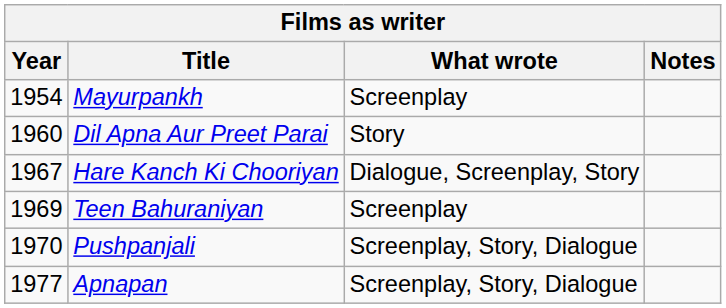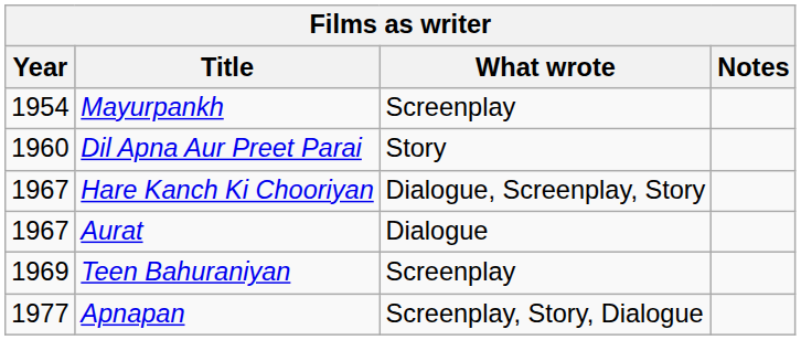 <table class="wikitable">
 <tr>
 <th colspan="4" scope="col"><strong>Films as writer</strong></th>
 </tr>
 <tr>
 <th>Year</th>
 <th>Title</th>
 <th>What wrote</th>
 <th>Notes</th>
 </tr>
 <tr>
 <td>1954</td>
 <td><em><a href='#'>Mayurpankh</a></em></td>
 <td>Screenplay</td>
 <td></td>
 </tr>
 <tr>
 <td>1960</td>
 <td><em><a href='#'>Dil Apna Aur Preet Parai</a></em></td>
 <td>Story</td>
 <td></td>
 </tr>
 <tr>
 <td>1967</td>
 <td><em><a href='#'>Hare Kanch Ki Chooriyan</a></em></td>
 <td>Dialogue, Screenplay, Story</td>
 <td></td>
 </tr>
 <tr>
+<td>1967</td>
+<td><em><a href='#'>Aurat</a></em></td>
+<td>Dialogue</td>
+<td></td>
+</tr>
+<tr>
 <td>1969</td>
 <td><em><a href='#'>Teen Bahuraniyan</a></em></td>
 <td>Screenplay</td>
-<td></td>
-</tr>
-<tr>
-<td>1970</td>
-<td><em><a href='#'>Pushpanjali</a></em></td>
-<td>Screenplay, Story,  Dialogue</td>
 <td></td>
 </tr>
 <tr>
 <td>1977</td>
 <td><em><a href='#'>Apnapan</a></em></td>
 <td>Screenplay, Story,  Dialogue</td>
 <td></td>
 </tr>
 </table>
